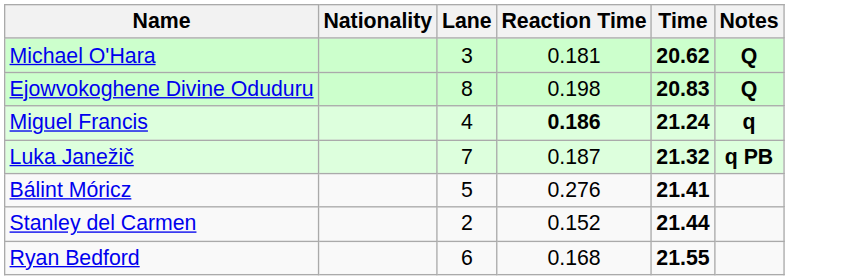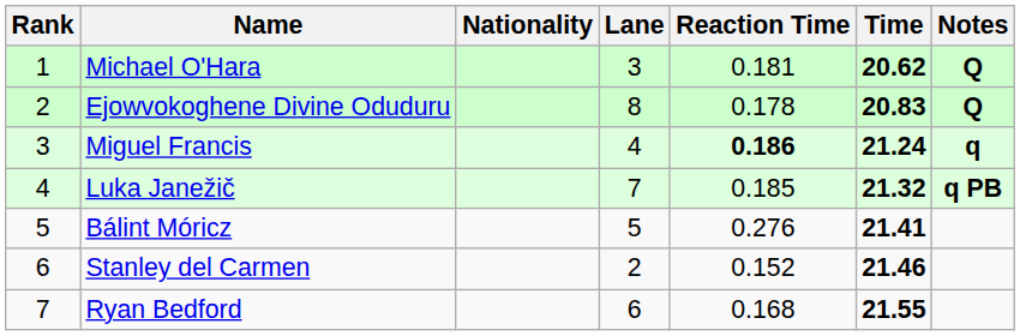 <table class="wikitable sortable" style="text-align:center">
 <tr>
+<th>Rank</th>
 <th>Name</th>
 <th>Nationality</th>
 <th>Lane</th>
 <th>Reaction Time</th>
 <th>Time</th>
 <th>Notes</th>
 </tr>
 <tr bgcolor=ccffcc>
+<td>1</td>
 <td align=left><a href='#'>Michael O'Hara</a></td>
 <td align=left></td>
 <td>3</td>
 <td>0.181</td>
 <td><strong>20.62</strong></td>
 <td><strong>Q</strong></td>
 </tr>
 <tr bgcolor=ccffcc>
+<td>2</td>
 <td align=left><a href='#'>Ejowvokoghene Divine Oduduru</a></td>
 <td align=left></td>
 <td>8</td>
-<td>0.198</td>
+<td>0.178</td>
 <td><strong>20.83</strong></td>
 <td><strong>Q</strong></td>
 </tr>
 <tr bgcolor=ddffdd>
+<td>3</td>
 <td align=left><a href='#'>Miguel Francis</a></td>
 <td align=left></td>
 <td>4</td>
 <td><strong>0.186</strong></td>
 <td><strong>21.24</strong></td>
 <td><strong>q</strong></td>
 </tr>
 <tr bgcolor=ddffdd>
+<td>4</td>
 <td align=left><a href='#'>Luka Janežič</a></td>
 <td align=left></td>
 <td>7</td>
-<td>0.187</td>
+<td>0.185</td>
 <td><strong>21.32</strong></td>
 <td><strong>q PB</strong></td>
 </tr>
 <tr>
+<td>5</td>
 <td align=left><a href='#'>Bálint Móricz</a></td>
 <td align=left></td>
 <td>5</td>
 <td>0.276</td>
 <td><strong>21.41</strong></td>
 <td></td>
 </tr>
 <tr>
+<td>6</td>
 <td align=left><a href='#'>Stanley del Carmen</a></td>
 <td align=left></td>
 <td>2</td>
 <td>0.152</td>
-<td><strong>21.44</strong></td>
+<td><strong>21.46</strong></td>
 <td></td>
 </tr>
 <tr>
+<td>7</td>
 <td align=left><a href='#'>Ryan Bedford</a></td>
 <td align=left></td>
 <td>6</td>
 <td>0.168</td>
 <td><strong>21.55</strong></td>
 <td></td>
 </tr>
 </table>
